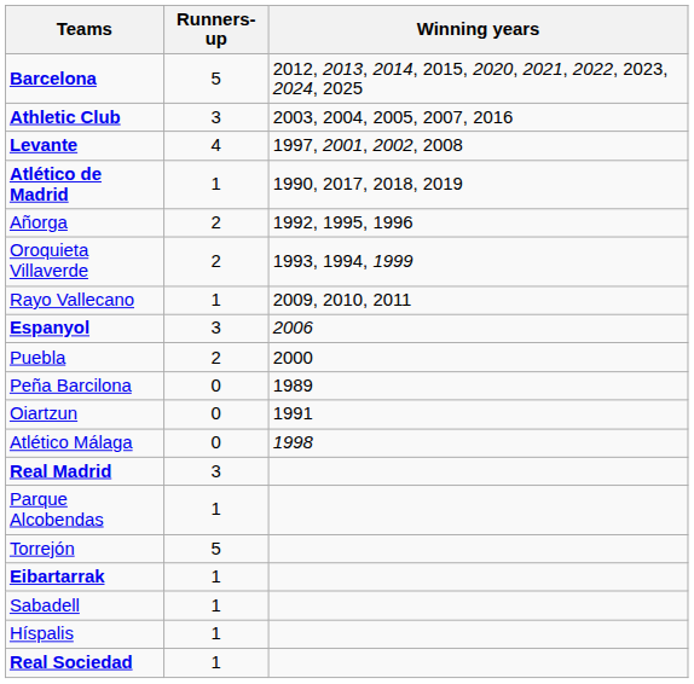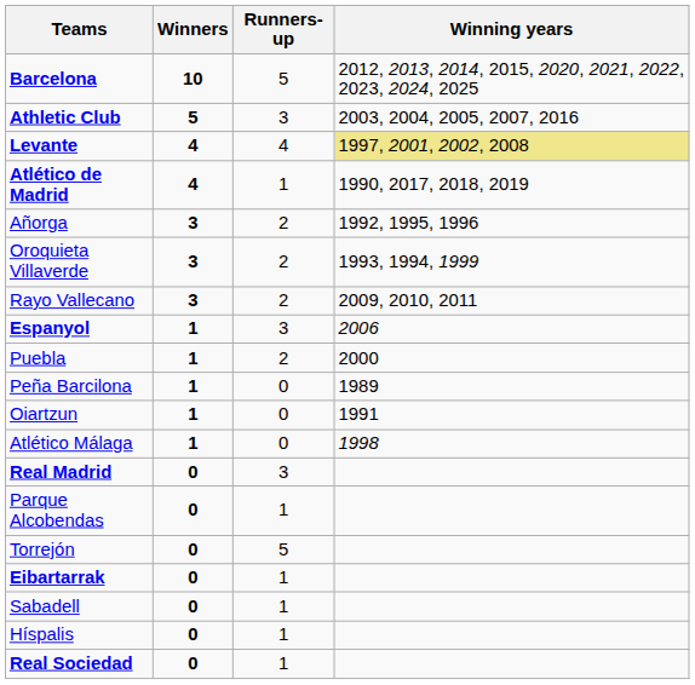 <table class="wikitable" style="text-align:center">
 <tr>
 <th>Teams</th>
+<th>Winners</th>
 <th>Runners-up</th>
 <th>Winning years</th>
 </tr>
 <tr>
 <td align="left"><strong><a href='#'>Barcelona</a></strong></td>
+<td><strong>10</strong></td>
 <td>5</td>
 <td align="left">2012, <em>2013</em>, <em>2014</em>, 2015, <em>2020</em>, <em>2021</em>, <em>2022</em>, 2023, <em>2024</em>, 2025</td>
 </tr>
 <tr>
 <td align="left"><strong><a href='#'>Athletic Club</a></strong></td>
+<td><strong>5</strong></td>
 <td>3</td>
 <td align="left">2003, 2004, 2005, 2007, 2016</td>
 </tr>
 <tr>
 <td align="left"><strong><a href='#'>Levante</a></strong></td>
+<td><strong>4</strong></td>
 <td>4</td>
-<td align="left">1997, <em>2001</em>, <em>2002</em>, 2008</td>
+<td align="left" style="background: khaki;">1997, <em>2001</em>, <em>2002</em>, 2008</td>
 </tr>
 <tr>
 <td align="left"><strong><a href='#'>Atlético de Madrid</a></strong></td>
+<td><strong>4</strong></td>
 <td>1</td>
 <td align="left">1990, 2017, 2018, 2019</td>
 </tr>
 <tr>
 <td align="left"><a href='#'>Añorga</a></td>
+<td><strong>3</strong></td>
 <td>2</td>
 <td align="left">1992, 1995, 1996</td>
 </tr>
 <tr>
 <td align="left"><a href='#'>Oroquieta Villaverde</a></td>
+<td><strong>3</strong></td>
 <td>2</td>
 <td align="left">1993, 1994, <em>1999</em></td>
 </tr>
 <tr>
 <td align="left"><a href='#'>Rayo Vallecano</a></td>
-<td>1</td>
+<td><strong>3</strong></td>
+<td>2</td>
 <td align="left">2009, 2010, 2011</td>
 </tr>
 <tr>
 <td align="left"><strong><a href='#'>Espanyol</a></strong></td>
+<td><strong>1</strong></td>
 <td>3</td>
 <td align="left"><em>2006</em></td>
 </tr>
 <tr>
 <td align="left"><a href='#'>Puebla</a></td>
+<td><strong>1</strong></td>
 <td>2</td>
 <td align="left">2000</td>
 </tr>
 <tr>
 <td align="left"><a href='#'>Peña Barcilona</a></td>
+<td><strong>1</strong></td>
 <td>0</td>
 <td align="left">1989</td>
 </tr>
 <tr>
 <td align="left"><a href='#'>Oiartzun</a></td>
+<td><strong>1</strong></td>
 <td>0</td>
 <td align="left">1991</td>
 </tr>
 <tr>
 <td align="left"><a href='#'>Atlético Málaga</a></td>
+<td><strong>1</strong></td>
 <td>0</td>
 <td align="left"><em>1998</em></td>
 </tr>
 <tr>
 <td align="left"><strong><a href='#'>Real Madrid</a></strong></td>
+<td><strong>0</strong></td>
 <td>3</td>
 <td></td>
 </tr>
 <tr>
 <td align="left"><a href='#'>Parque Alcobendas</a></td>
+<td><strong>0</strong></td>
 <td>1</td>
 <td></td>
 </tr>
 <tr>
 <td align="left"><a href='#'>Torrejón</a></td>
+<td><strong>0</strong></td>
 <td>5</td>
 <td></td>
 </tr>
 <tr>
 <td align="left"><strong><a href='#'>Eibartarrak</a></strong></td>
+<td><strong>0</strong></td>
 <td>1</td>
 <td></td>
 </tr>
 <tr>
 <td align="left"><a href='#'>Sabadell</a></td>
+<td><strong>0</strong></td>
 <td>1</td>
 <td></td>
 </tr>
 <tr>
 <td align="left"><a href='#'>Híspalis</a></td>
+<td><strong>0</strong></td>
 <td>1</td>
 <td></td>
 </tr>
 <tr>
 <td align="left"><strong><a href='#'>Real Sociedad</a></strong></td>
+<td><strong>0</strong></td>
 <td>1</td>
 <td></td>
 </tr>
 </table>
